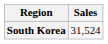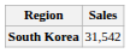 <table class="wikitable plainrowheaders" style="text-align:center">
 <tr>
 <th scope="col">Region</th>
 <th scope="col">Sales</th>
 </tr>
 <tr>
 <th scope="row">South Korea</th>
-<td>31,524</td>
+<td>31,542</td>
 </tr>
 </table>
